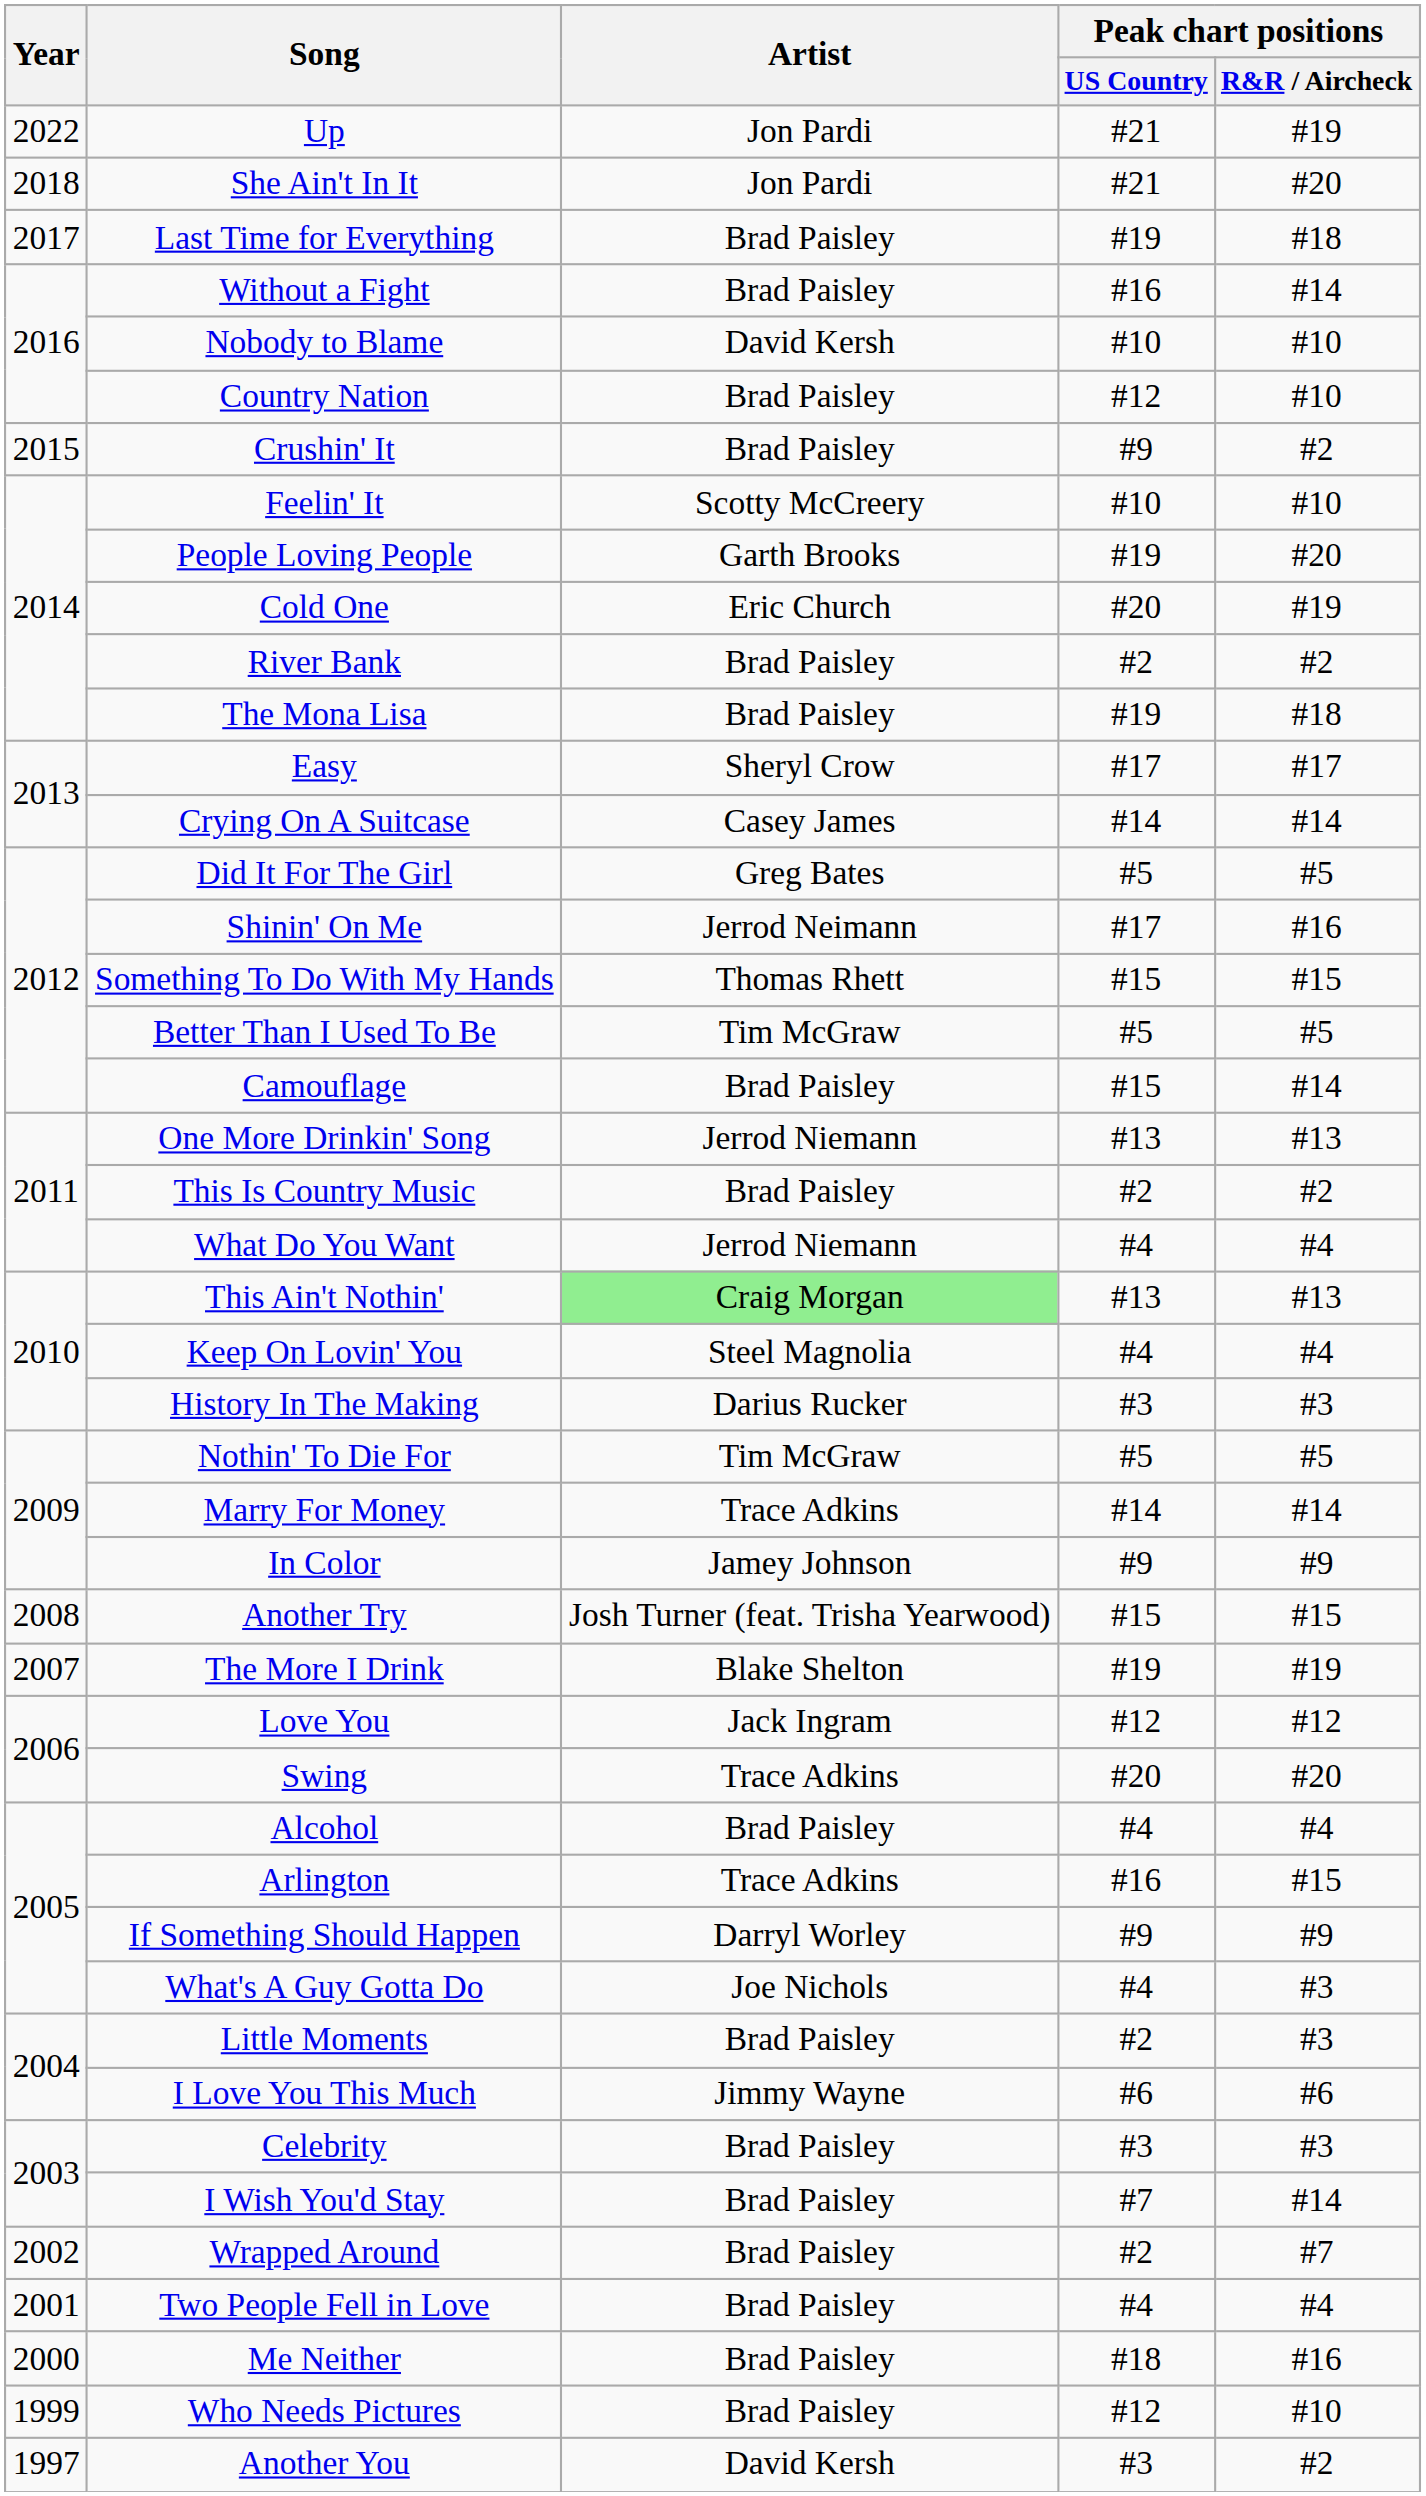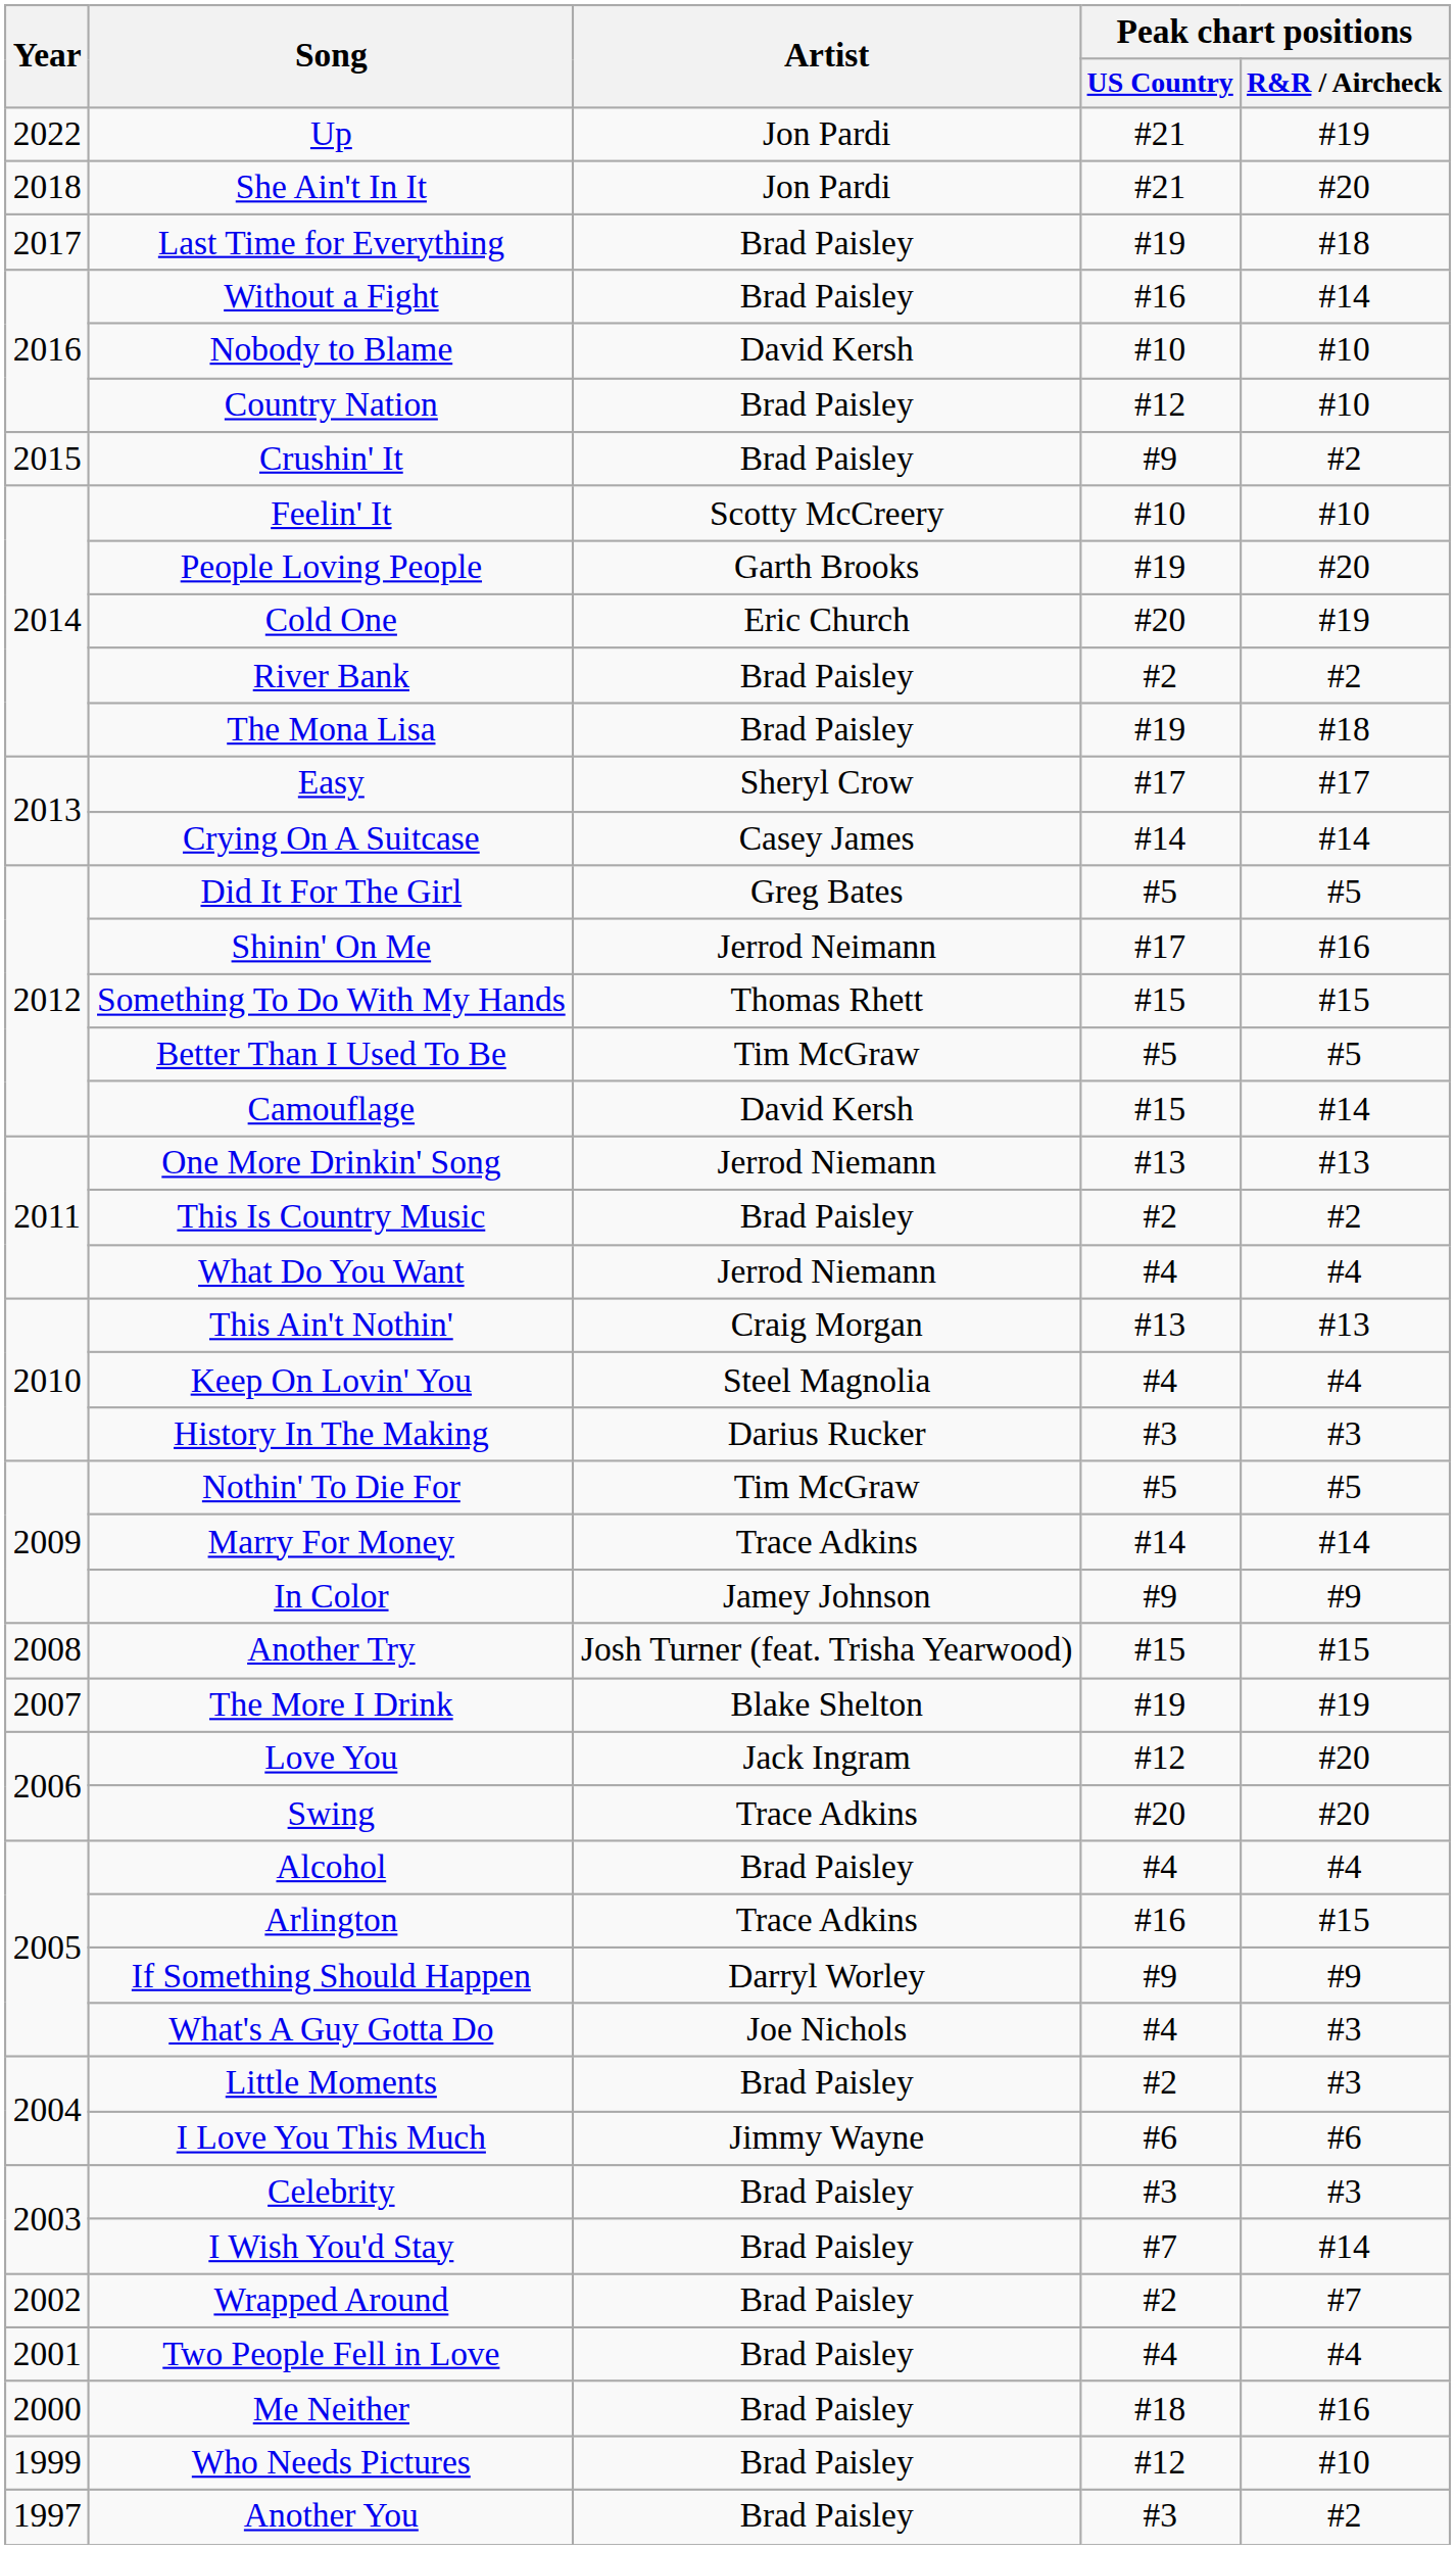 <table class="wikitable" style="text-align:center;">
 <tr>
 <th rowspan="2">Year</th>
 <th rowspan="2">Song</th>
 <th rowspan="2">Artist</th>
 <th colspan="2">Peak chart positions</th>
 </tr>
 <tr style="font-size:smaller;">
 <th><a href='#'>US Country</a></th>
 <th><a href='#'>R&R</a> / Aircheck</th>
 </tr>
 <tr>
 <td rowspan ="1">2022</td>
 <td><a href='#'>Up</a></td>
 <td>Jon Pardi</td>
 <td>#21</td>
 <td>#19</td>
 </tr>
 <tr>
 <td rowspan ="1">2018</td>
 <td><a href='#'>She Ain't In It</a></td>
 <td>Jon Pardi</td>
 <td>#21</td>
 <td>#20</td>
 </tr>
 <tr>
 <td>2017</td>
 <td><a href='#'>Last Time for Everything</a></td>
 <td>Brad Paisley</td>
 <td>#19</td>
 <td>#18</td>
 </tr>
 <tr>
 <td rowspan ="3">2016</td>
 <td><a href='#'>Without a Fight</a></td>
 <td>Brad Paisley</td>
 <td>#16</td>
 <td>#14</td>
 </tr>
 <tr>
 <td><a href='#'>Nobody to Blame</a></td>
 <td>David Kersh</td>
 <td>#10</td>
 <td>#10</td>
 </tr>
 <tr>
 <td><a href='#'>Country Nation</a></td>
 <td>Brad Paisley</td>
 <td>#12</td>
 <td>#10</td>
 </tr>
 <tr>
 <td rowspan ="1">2015</td>
 <td><a href='#'>Crushin' It</a></td>
 <td>Brad Paisley</td>
 <td>#9</td>
 <td>#2</td>
 </tr>
 <tr>
 <td rowspan ="5">2014</td>
 <td><a href='#'>Feelin' It</a></td>
 <td>Scotty McCreery</td>
 <td>#10</td>
 <td>#10</td>
 </tr>
 <tr>
 <td><a href='#'>People Loving People</a></td>
 <td>Garth Brooks</td>
 <td>#19</td>
 <td>#20</td>
 </tr>
 <tr>
 <td><a href='#'>Cold One</a></td>
 <td>Eric Church</td>
 <td>#20</td>
 <td>#19</td>
 </tr>
 <tr>
 <td><a href='#'>River Bank</a></td>
 <td>Brad Paisley</td>
 <td>#2</td>
 <td>#2</td>
 </tr>
 <tr>
 <td><a href='#'>The Mona Lisa</a></td>
 <td>Brad Paisley</td>
 <td>#19</td>
 <td>#18</td>
 </tr>
 <tr>
 <td rowspan ="2">2013</td>
 <td><a href='#'>Easy</a></td>
 <td>Sheryl Crow</td>
 <td>#17</td>
 <td>#17</td>
 </tr>
 <tr>
 <td><a href='#'>Crying On A Suitcase</a></td>
 <td>Casey James</td>
 <td>#14</td>
 <td>#14</td>
 </tr>
 <tr>
 <td rowspan ="5">2012</td>
 <td><a href='#'>Did It For The Girl</a></td>
 <td>Greg Bates</td>
 <td>#5</td>
 <td>#5</td>
 </tr>
 <tr>
 <td><a href='#'>Shinin' On Me</a></td>
 <td>Jerrod Neimann</td>
 <td>#17</td>
 <td>#16</td>
 </tr>
 <tr>
 <td><a href='#'>Something To Do With My Hands</a></td>
 <td>Thomas Rhett</td>
 <td>#15</td>
 <td>#15</td>
 </tr>
 <tr>
 <td><a href='#'>Better Than I Used To Be</a></td>
 <td>Tim McGraw</td>
 <td>#5</td>
 <td>#5</td>
 </tr>
 <tr>
 <td><a href='#'>Camouflage</a></td>
-<td>Brad Paisley</td>
+<td>David Kersh</td>
 <td>#15</td>
 <td>#14</td>
 </tr>
 <tr>
 <td rowspan ="3">2011</td>
 <td><a href='#'>One More Drinkin' Song</a></td>
 <td>Jerrod Niemann</td>
 <td>#13</td>
 <td>#13</td>
 </tr>
 <tr>
 <td><a href='#'>This Is Country Music</a></td>
 <td>Brad Paisley</td>
 <td>#2</td>
 <td>#2</td>
 </tr>
 <tr>
 <td><a href='#'>What Do You Want</a></td>
 <td>Jerrod Niemann</td>
 <td>#4</td>
 <td>#4</td>
 </tr>
 <tr>
 <td rowspan ="3">2010</td>
 <td><a href='#'>This Ain't Nothin'</a></td>
-<td style="background: lightgreen;">Craig Morgan</td>
+<td>Craig Morgan</td>
 <td>#13</td>
 <td>#13</td>
 </tr>
 <tr>
 <td><a href='#'>Keep On Lovin' You</a></td>
 <td>Steel Magnolia</td>
 <td>#4</td>
 <td>#4</td>
 </tr>
 <tr>
 <td><a href='#'>History In The Making</a></td>
 <td>Darius Rucker</td>
 <td>#3</td>
 <td>#3</td>
 </tr>
 <tr>
 <td rowspan="3">2009</td>
 <td><a href='#'>Nothin' To Die For</a></td>
 <td>Tim McGraw</td>
 <td>#5</td>
 <td>#5</td>
 </tr>
 <tr>
 <td><a href='#'>Marry For Money</a></td>
 <td>Trace Adkins</td>
 <td>#14</td>
 <td>#14</td>
 </tr>
 <tr>
 <td><a href='#'>In Color</a></td>
 <td>Jamey Johnson</td>
 <td>#9</td>
 <td>#9</td>
 </tr>
 <tr>
 <td>2008</td>
 <td><a href='#'>Another Try</a></td>
 <td>Josh Turner (feat. Trisha Yearwood)</td>
 <td>#15</td>
 <td>#15</td>
 </tr>
 <tr>
 <td>2007</td>
 <td><a href='#'>The More I Drink</a></td>
 <td>Blake Shelton</td>
 <td>#19</td>
 <td>#19</td>
 </tr>
 <tr>
 <td rowspan="2">2006</td>
 <td><a href='#'>Love You</a></td>
 <td>Jack Ingram</td>
 <td>#12</td>
-<td>#12</td>
+<td>#20</td>
 </tr>
 <tr>
 <td><a href='#'>Swing</a></td>
 <td>Trace Adkins</td>
 <td>#20</td>
 <td>#20</td>
 </tr>
 <tr>
 <td rowspan="4">2005</td>
 <td><a href='#'>Alcohol</a></td>
 <td>Brad Paisley</td>
 <td>#4</td>
 <td>#4</td>
 </tr>
 <tr>
 <td><a href='#'>Arlington</a></td>
 <td>Trace Adkins</td>
 <td>#16</td>
 <td>#15</td>
 </tr>
 <tr>
 <td><a href='#'>If Something Should Happen</a></td>
 <td>Darryl Worley</td>
 <td>#9</td>
 <td>#9</td>
 </tr>
 <tr>
 <td><a href='#'>What's A Guy Gotta Do</a></td>
 <td>Joe Nichols</td>
 <td>#4</td>
 <td>#3</td>
 </tr>
 <tr>
 <td rowspan="2">2004</td>
 <td><a href='#'>Little Moments</a></td>
 <td>Brad Paisley</td>
 <td>#2</td>
 <td>#3</td>
 </tr>
 <tr>
 <td><a href='#'>I Love You This Much</a></td>
 <td>Jimmy Wayne</td>
 <td>#6</td>
 <td>#6</td>
 </tr>
 <tr>
 <td rowspan="2">2003</td>
 <td><a href='#'>Celebrity</a></td>
 <td>Brad Paisley</td>
 <td>#3</td>
 <td>#3</td>
 </tr>
 <tr>
 <td><a href='#'>I Wish You'd Stay</a></td>
 <td>Brad Paisley</td>
 <td>#7</td>
 <td>#14</td>
 </tr>
 <tr>
 <td>2002</td>
 <td><a href='#'>Wrapped Around</a></td>
 <td>Brad Paisley</td>
 <td>#2</td>
 <td>#7</td>
 </tr>
 <tr>
 <td>2001</td>
 <td><a href='#'>Two People Fell in Love</a></td>
 <td>Brad Paisley</td>
 <td>#4</td>
 <td>#4</td>
 </tr>
 <tr>
 <td>2000</td>
 <td><a href='#'>Me Neither</a></td>
 <td>Brad Paisley</td>
 <td>#18</td>
 <td>#16</td>
 </tr>
 <tr>
 <td>1999</td>
 <td><a href='#'>Who Needs Pictures</a></td>
 <td>Brad Paisley</td>
 <td>#12</td>
 <td>#10</td>
 </tr>
 <tr>
 <td>1997</td>
 <td><a href='#'>Another You</a></td>
-<td>David Kersh</td>
+<td>Brad Paisley</td>
 <td>#3</td>
 <td>#2</td>
 </tr>
 </table>
